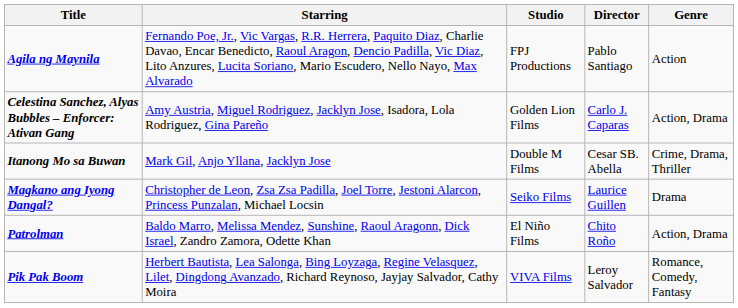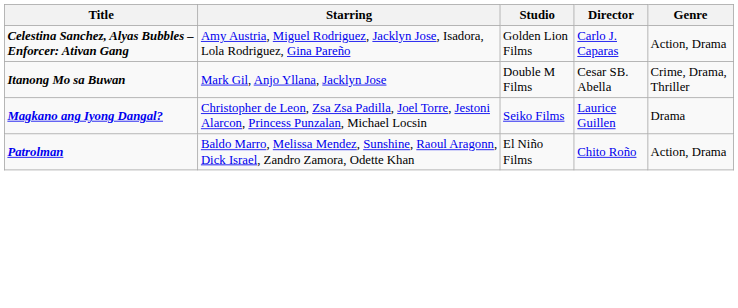 <table class="wikitable" style="font-size:95%">
 <tr>
 <th>Title</th>
 <th>Starring</th>
 <th>Studio</th>
 <th>Director</th>
 <th>Genre</th>
-</tr>
-<tr>
-<td><strong><em><a href='#'>Agila ng Maynila</a></em></strong></td>
-<td><a href='#'>Fernando Poe, Jr.</a>, <a href='#'>Vic Vargas</a>, <a href='#'>R.R. Herrera</a>, <a href='#'>Paquito Diaz</a>, Charlie Davao, Encar Benedicto, <a href='#'>Raoul Aragon</a>, <a href='#'>Dencio Padilla</a>, <a href='#'>Vic Diaz</a>, Lito Anzures, <a href='#'>Lucita Soriano</a>, Mario Escudero, Nello Nayo, <a href='#'>Max Alvarado</a></td>
-<td>FPJ Productions</td>
-<td>Pablo Santiago</td>
-<td>Action</td>
 </tr>
 <tr>
 <td><strong><em>Celestina Sanchez, Alyas Bubbles – Enforcer: Ativan Gang</em></strong></td>
 <td><a href='#'>Amy Austria</a>, <a href='#'>Miguel Rodriguez</a>, <a href='#'>Jacklyn Jose</a>, Isadora, Lola Rodriguez, <a href='#'>Gina Pareño</a></td>
 <td>Golden Lion Films</td>
 <td><a href='#'>Carlo J. Caparas</a></td>
 <td>Action, Drama</td>
 </tr>
 <tr>
 <td><strong><em>Itanong Mo sa Buwan</em></strong></td>
 <td><a href='#'>Mark Gil</a>, <a href='#'>Anjo Yllana</a>, <a href='#'>Jacklyn Jose</a></td>
 <td>Double M Films</td>
 <td>Cesar SB. Abella</td>
 <td>Crime, Drama, Thriller</td>
 </tr>
 <tr>
 <td><strong><em><a href='#'>Magkano ang Iyong Dangal?</a></em></strong></td>
 <td><a href='#'>Christopher de Leon</a>, <a href='#'>Zsa Zsa Padilla</a>, <a href='#'>Joel Torre</a>, <a href='#'>Jestoni Alarcon</a>, <a href='#'>Princess Punzalan</a>, Michael Locsin</td>
 <td><a href='#'>Seiko Films</a></td>
 <td><a href='#'>Laurice Guillen</a></td>
 <td>Drama</td>
 </tr>
 <tr>
 <td><strong><em><a href='#'>Patrolman</a></em></strong></td>
 <td><a href='#'>Baldo Marro</a>, <a href='#'>Melissa Mendez</a>, <a href='#'>Sunshine</a>, <a href='#'>Raoul Aragonn</a>, <a href='#'>Dick Israel</a>, Zandro Zamora, Odette Khan</td>
 <td>El Niño Films</td>
 <td><a href='#'>Chito Roño</a></td>
 <td>Action, Drama</td>
 </tr>
-<tr>
-<td><strong><em><a href='#'>Pik Pak Boom</a></em></strong></td>
-<td><a href='#'>Herbert Bautista</a>, <a href='#'>Lea Salonga</a>, <a href='#'>Bing Loyzaga</a>, <a href='#'>Regine Velasquez</a>, <a href='#'>Lilet</a>, <a href='#'>Dingdong Avanzado</a>, Richard Reynoso, Jayjay Salvador, Cathy Moira</td>
-<td><a href='#'>VIVA Films</a></td>
-<td>Leroy Salvador</td>
-<td>Romance, Comedy, Fantasy</td>
-</tr>
 </table>
